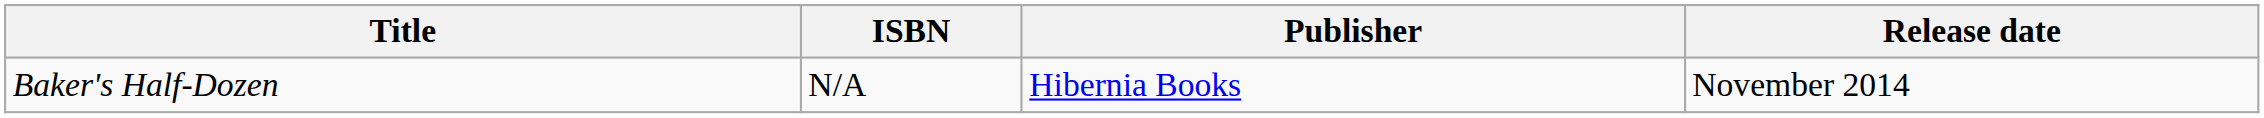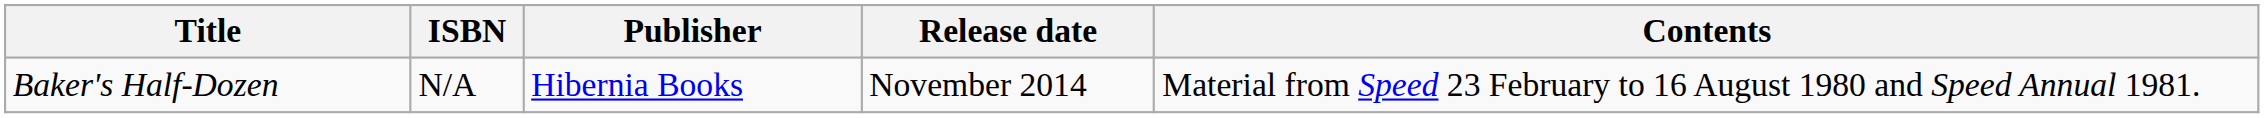 <table class="wikitable" width="85%">
 <tr>
 <th width=18%>Title</th>
 <th width=5%>ISBN</th>
 <th width=15%>Publisher</th>
 <th width=13%>Release date</th>
+<th width=49%>Contents</th>
 </tr>
 <tr>
 <td><em>Baker's Half-Dozen</em></td>
 <td>N/A</td>
 <td><a href='#'>Hibernia Books</a></td>
 <td>November 2014</td>
+<td>Material from <em><a href='#'>Speed</a></em> 23 February to 16 August 1980 and <em>Speed Annual</em> 1981.</td>
 </tr>
 </table>
